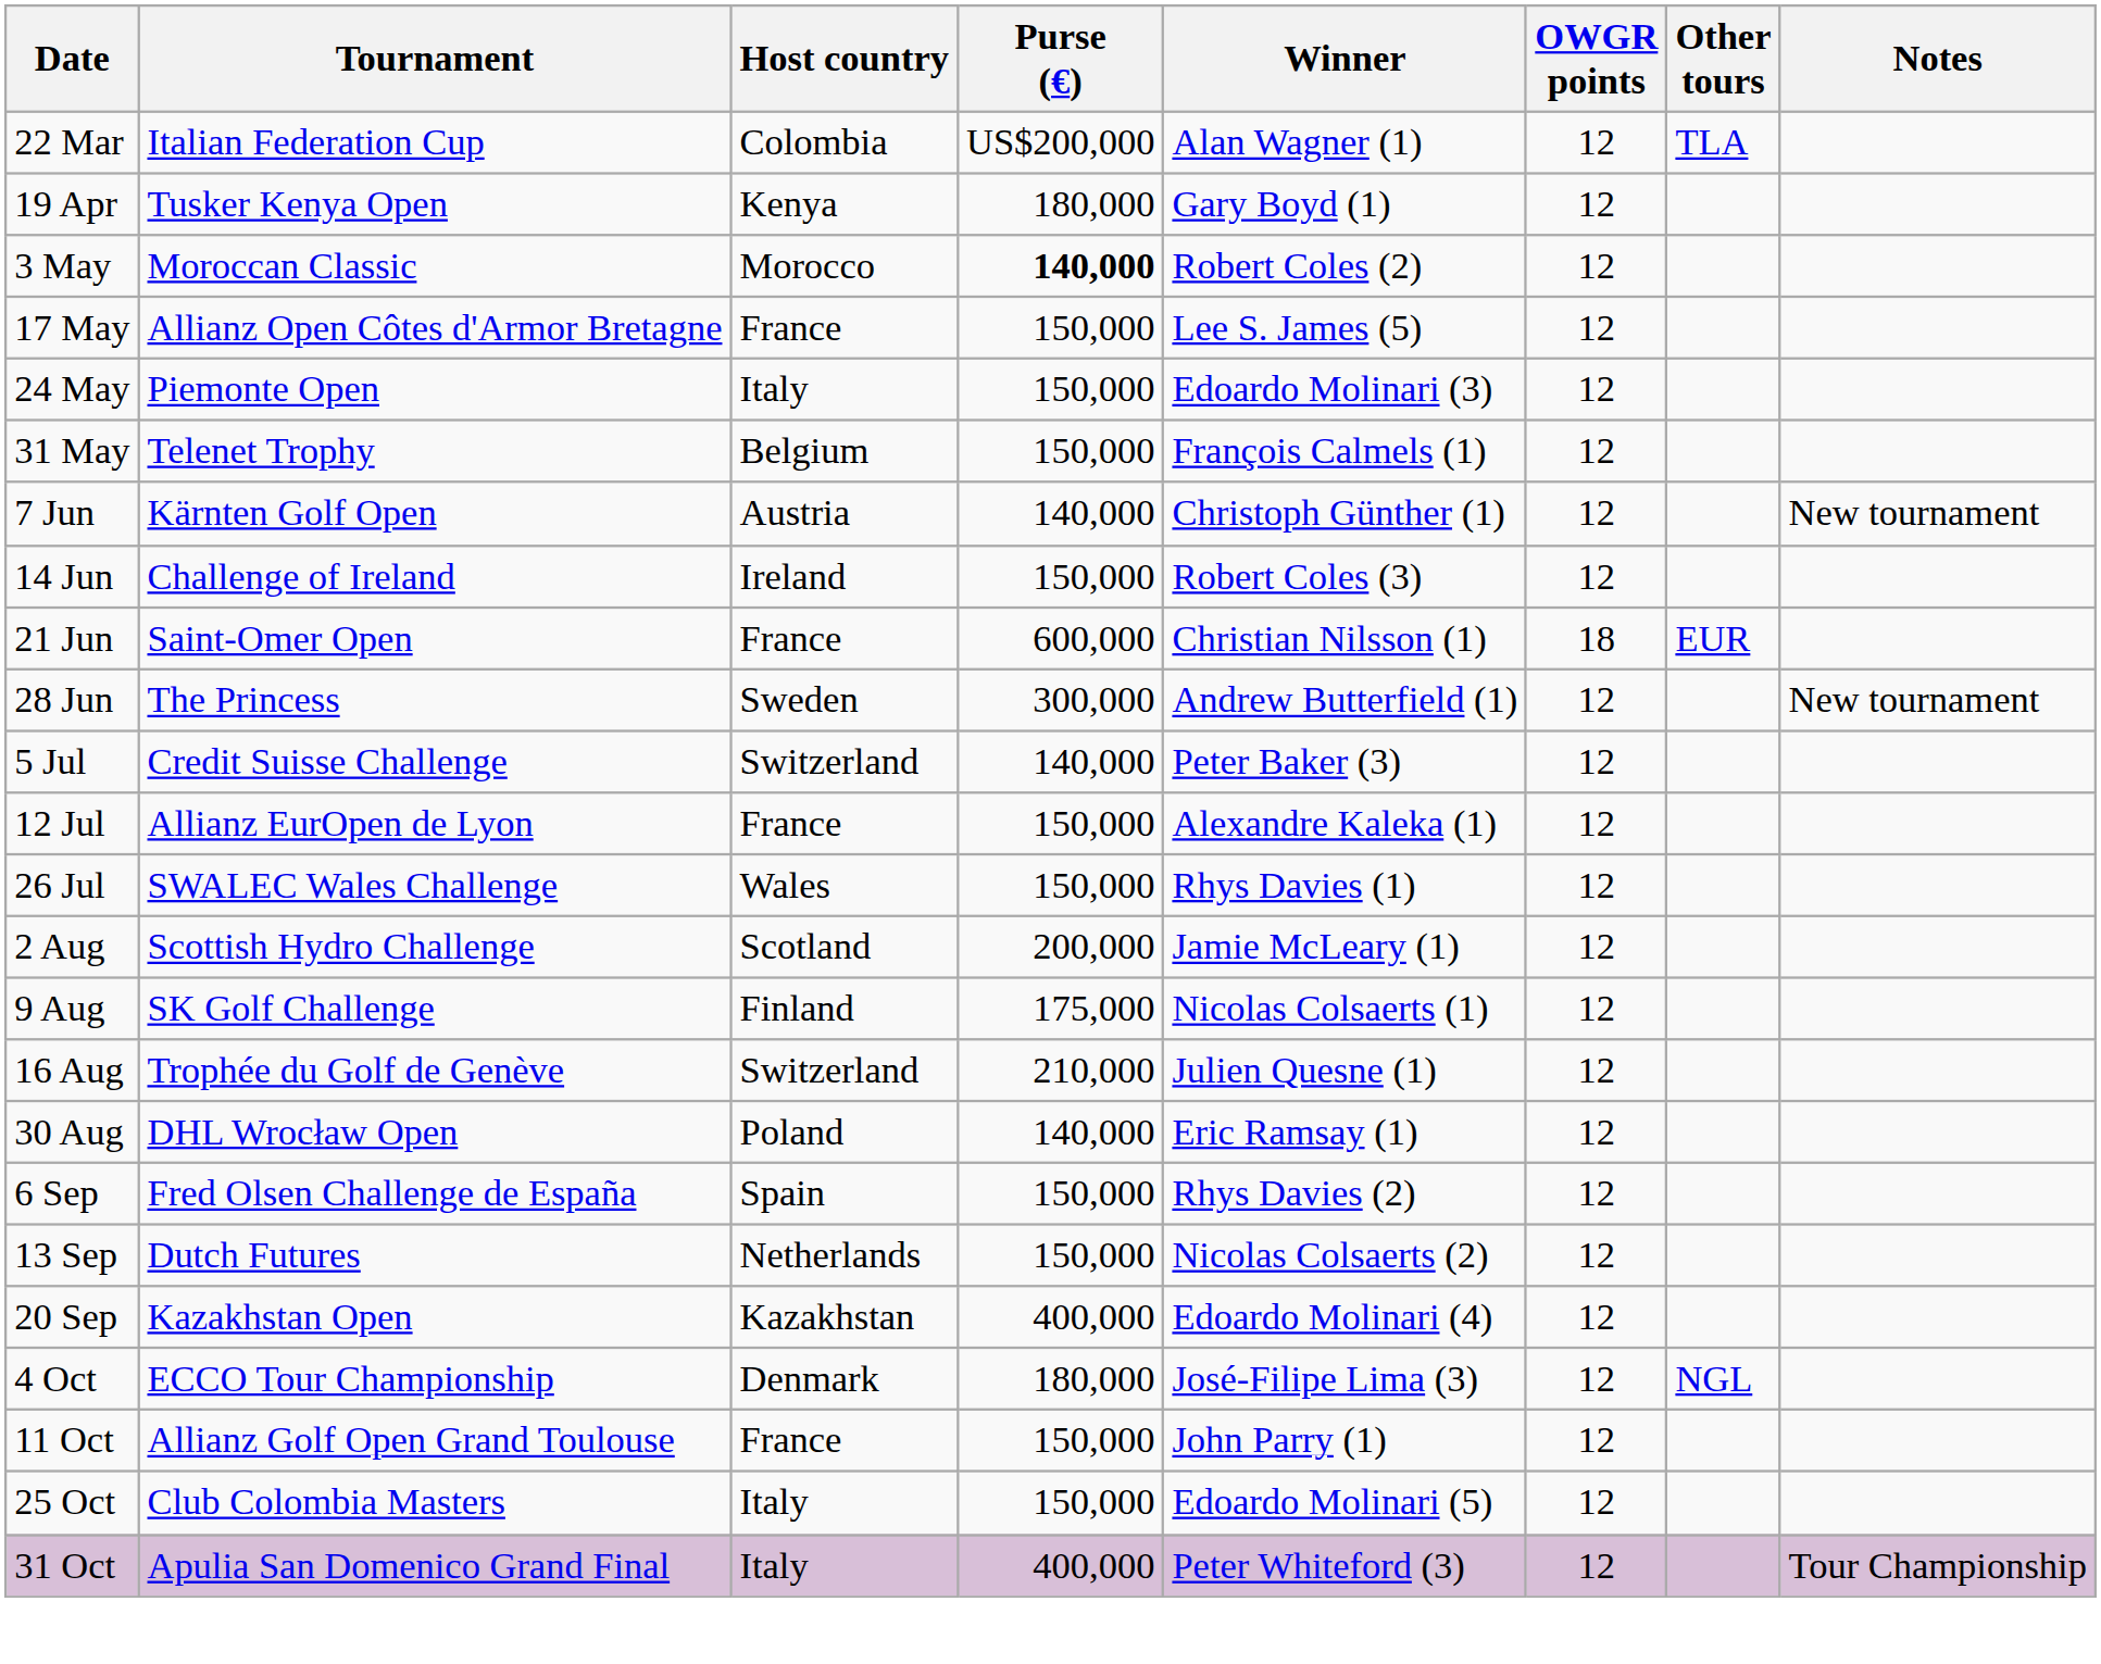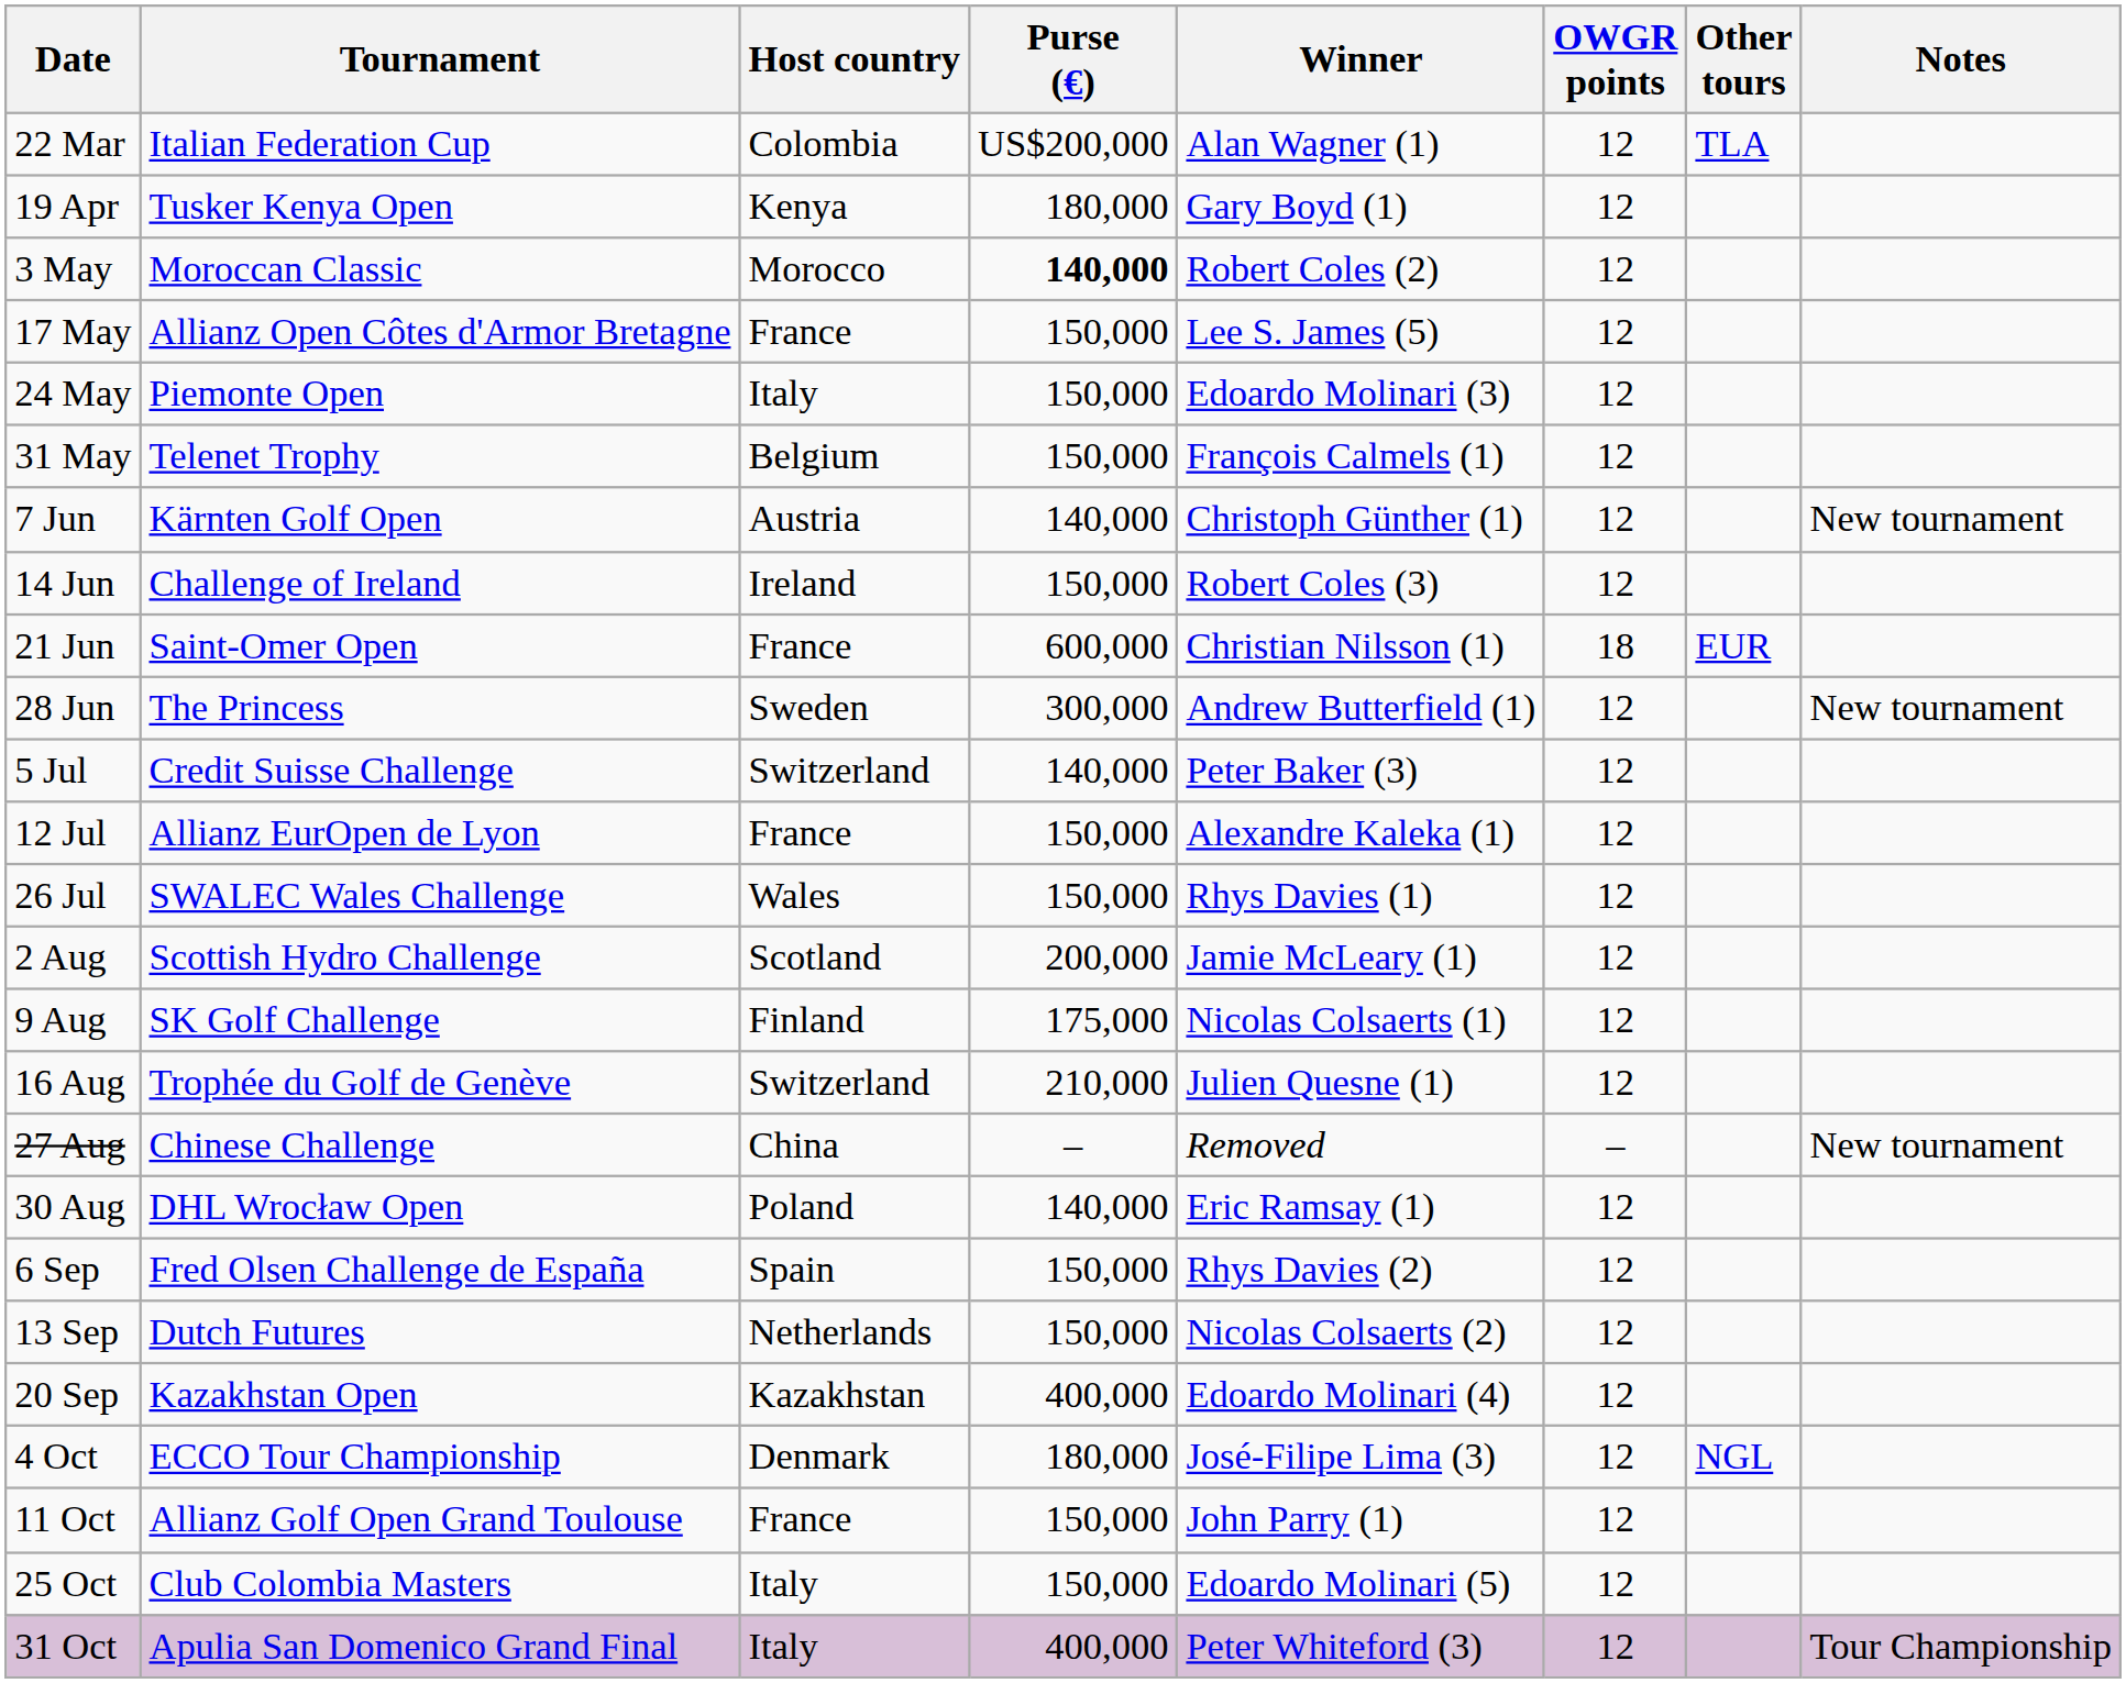 <table class="wikitable" style="font-size:95%">
 <tr>
 <th>Date</th>
 <th>Tournament</th>
 <th>Host country</th>
 <th>Purse<br>(<a href='#'>€</a>)</th>
 <th>Winner</th>
 <th><a href='#'>OWGR</a><br>points</th>
 <th>Other<br>tours</th>
 <th>Notes</th>
 </tr>
 <tr>
 <td>22 Mar</td>
 <td><a href='#'>Italian Federation Cup</a></td>
 <td>Colombia</td>
 <td align=right>US$200,000</td>
 <td> <a href='#'>Alan Wagner</a> (1)</td>
 <td align=center>12</td>
 <td><a href='#'>TLA</a></td>
 <td></td>
 </tr>
 <tr>
 <td>19 Apr</td>
 <td><a href='#'>Tusker Kenya Open</a></td>
 <td>Kenya</td>
 <td align=right>180,000</td>
 <td> <a href='#'>Gary Boyd</a> (1)</td>
 <td align=center>12</td>
 <td></td>
 <td></td>
 </tr>
 <tr>
 <td>3 May</td>
 <td><a href='#'>Moroccan Classic</a></td>
 <td>Morocco</td>
 <td align=right><strong>140,000</strong></td>
 <td> <a href='#'>Robert Coles</a> (2)</td>
 <td align=center>12</td>
 <td></td>
 <td></td>
 </tr>
 <tr>
 <td>17 May</td>
 <td><a href='#'>Allianz Open Côtes d'Armor Bretagne</a></td>
 <td>France</td>
 <td align=right>150,000</td>
 <td> <a href='#'>Lee S. James</a> (5)</td>
 <td align=center>12</td>
 <td></td>
 <td></td>
 </tr>
 <tr>
 <td>24 May</td>
 <td><a href='#'>Piemonte Open</a></td>
 <td>Italy</td>
 <td align=right>150,000</td>
 <td> <a href='#'>Edoardo Molinari</a> (3)</td>
 <td align=center>12</td>
 <td></td>
 <td></td>
 </tr>
 <tr>
 <td>31 May</td>
 <td><a href='#'>Telenet Trophy</a></td>
 <td>Belgium</td>
 <td align=right>150,000</td>
 <td> <a href='#'>François Calmels</a> (1)</td>
 <td align=center>12</td>
 <td></td>
 <td></td>
 </tr>
 <tr>
 <td>7 Jun</td>
 <td><a href='#'>Kärnten Golf Open</a></td>
 <td>Austria</td>
 <td align=right>140,000</td>
 <td> <a href='#'>Christoph Günther</a> (1)</td>
 <td align=center>12</td>
 <td></td>
 <td>New tournament</td>
 </tr>
 <tr>
 <td>14 Jun</td>
 <td><a href='#'>Challenge of Ireland</a></td>
 <td>Ireland</td>
 <td align=right>150,000</td>
 <td> <a href='#'>Robert Coles</a> (3)</td>
 <td align=center>12</td>
 <td></td>
 <td></td>
 </tr>
 <tr>
 <td>21 Jun</td>
 <td><a href='#'>Saint-Omer Open</a></td>
 <td>France</td>
 <td align=right>600,000</td>
 <td> <a href='#'>Christian Nilsson</a> (1)</td>
 <td align=center>18</td>
 <td><a href='#'>EUR</a></td>
 <td></td>
 </tr>
 <tr>
 <td>28 Jun</td>
 <td><a href='#'>The Princess</a></td>
 <td>Sweden</td>
 <td align=right>300,000</td>
 <td> <a href='#'>Andrew Butterfield</a> (1)</td>
 <td align=center>12</td>
 <td></td>
 <td>New tournament</td>
 </tr>
 <tr>
 <td>5 Jul</td>
 <td><a href='#'>Credit Suisse Challenge</a></td>
 <td>Switzerland</td>
 <td align=right>140,000</td>
 <td> <a href='#'>Peter Baker</a> (3)</td>
 <td align=center>12</td>
 <td></td>
 <td></td>
 </tr>
 <tr>
 <td>12 Jul</td>
 <td><a href='#'>Allianz EurOpen de Lyon</a></td>
 <td>France</td>
 <td align=right>150,000</td>
 <td> <a href='#'>Alexandre Kaleka</a> (1)</td>
 <td align=center>12</td>
 <td></td>
 <td></td>
 </tr>
 <tr>
 <td>26 Jul</td>
 <td><a href='#'>SWALEC Wales Challenge</a></td>
 <td>Wales</td>
 <td align=right>150,000</td>
 <td> <a href='#'>Rhys Davies</a> (1)</td>
 <td align=center>12</td>
 <td></td>
 <td></td>
 </tr>
 <tr>
 <td>2 Aug</td>
 <td><a href='#'>Scottish Hydro Challenge</a></td>
 <td>Scotland</td>
 <td align=right>200,000</td>
 <td> <a href='#'>Jamie McLeary</a> (1)</td>
 <td align=center>12</td>
 <td></td>
 <td></td>
 </tr>
 <tr>
 <td>9 Aug</td>
 <td><a href='#'>SK Golf Challenge</a></td>
 <td>Finland</td>
 <td align=right>175,000</td>
 <td> <a href='#'>Nicolas Colsaerts</a> (1)</td>
 <td align=center>12</td>
 <td></td>
 <td></td>
 </tr>
 <tr>
 <td>16 Aug</td>
 <td><a href='#'>Trophée du Golf de Genève</a></td>
 <td>Switzerland</td>
 <td align=right>210,000</td>
 <td> <a href='#'>Julien Quesne</a> (1)</td>
 <td align=center>12</td>
 <td></td>
 <td></td>
 </tr>
 <tr>
+<td><s>27 Aug</s></td>
+<td><a href='#'>Chinese Challenge</a></td>
+<td>China</td>
+<td align=center>–</td>
+<td><em>Removed</em></td>
+<td align=center>–</td>
+<td></td>
+<td>New tournament</td>
+</tr>
+<tr>
 <td>30 Aug</td>
 <td><a href='#'>DHL Wrocław Open</a></td>
 <td>Poland</td>
 <td align=right>140,000</td>
 <td> <a href='#'>Eric Ramsay</a> (1)</td>
 <td align=center>12</td>
 <td></td>
 <td></td>
 </tr>
 <tr>
 <td>6 Sep</td>
 <td><a href='#'>Fred Olsen Challenge de España</a></td>
 <td>Spain</td>
 <td align=right>150,000</td>
 <td> <a href='#'>Rhys Davies</a> (2)</td>
 <td align=center>12</td>
 <td></td>
 <td></td>
 </tr>
 <tr>
 <td>13 Sep</td>
 <td><a href='#'>Dutch Futures</a></td>
 <td>Netherlands</td>
 <td align=right>150,000</td>
 <td> <a href='#'>Nicolas Colsaerts</a> (2)</td>
 <td align=center>12</td>
 <td></td>
 <td></td>
 </tr>
 <tr>
 <td>20 Sep</td>
 <td><a href='#'>Kazakhstan Open</a></td>
 <td>Kazakhstan</td>
 <td align=right>400,000</td>
 <td> <a href='#'>Edoardo Molinari</a> (4)</td>
 <td align=center>12</td>
 <td></td>
 <td></td>
 </tr>
 <tr>
 <td>4 Oct</td>
 <td><a href='#'>ECCO Tour Championship</a></td>
 <td>Denmark</td>
 <td align=right>180,000</td>
 <td> <a href='#'>José-Filipe Lima</a> (3)</td>
 <td align=center>12</td>
 <td><a href='#'>NGL</a></td>
 <td></td>
 </tr>
 <tr>
 <td>11 Oct</td>
 <td><a href='#'>Allianz Golf Open Grand Toulouse</a></td>
 <td>France</td>
 <td align=right>150,000</td>
 <td> <a href='#'>John Parry</a> (1)</td>
 <td align=center>12</td>
 <td></td>
 <td></td>
 </tr>
 <tr>
 <td>25 Oct</td>
 <td><a href='#'>Club Colombia Masters</a></td>
 <td>Italy</td>
 <td align=right>150,000</td>
 <td> <a href='#'>Edoardo Molinari</a> (5)</td>
 <td align=center>12</td>
 <td></td>
 <td></td>
 </tr>
 <tr style="background:thistle;">
 <td>31 Oct</td>
 <td><a href='#'>Apulia San Domenico Grand Final</a></td>
 <td>Italy</td>
 <td align=right>400,000</td>
 <td> <a href='#'>Peter Whiteford</a> (3)</td>
 <td align=center>12</td>
 <td></td>
 <td>Tour Championship</td>
 </tr>
 </table>
